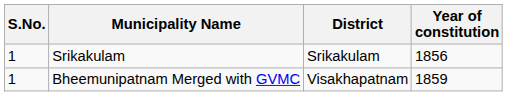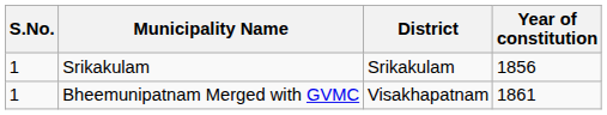 <table class="wikitable">
 <tr>
 <th>S.No.</th>
 <th>Municipality Name</th>
 <th>District</th>
 <th>Year of<br>constitution</th>
 </tr>
 <tr>
 <td>1</td>
 <td>Srikakulam</td>
 <td>Srikakulam</td>
 <td>1856</td>
 </tr>
 <tr>
 <td>1</td>
 <td>Bheemunipatnam  Merged with <a href='#'>GVMC</a></td>
 <td>Visakhapatnam</td>
-<td>1859</td>
+<td>1861</td>
 </tr>
 </table>
